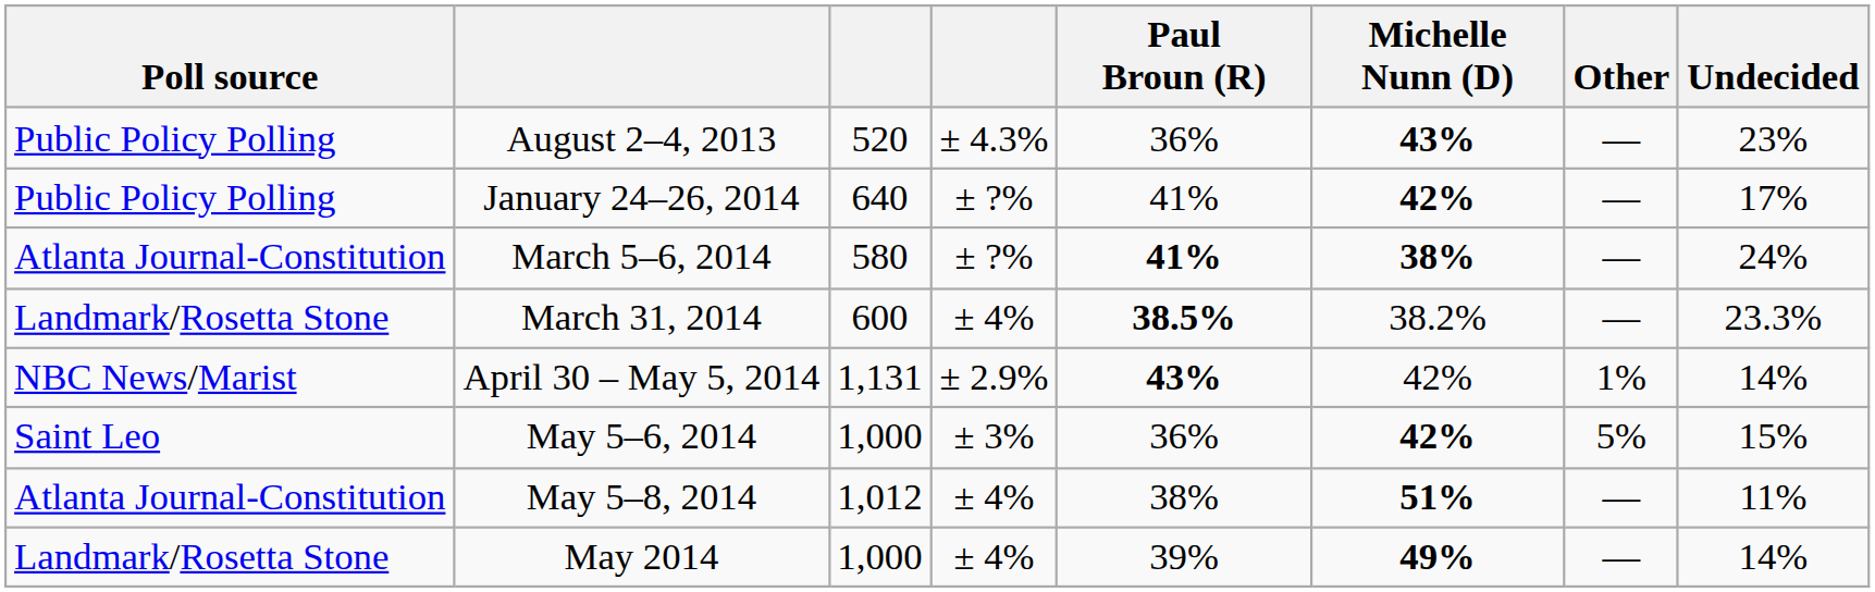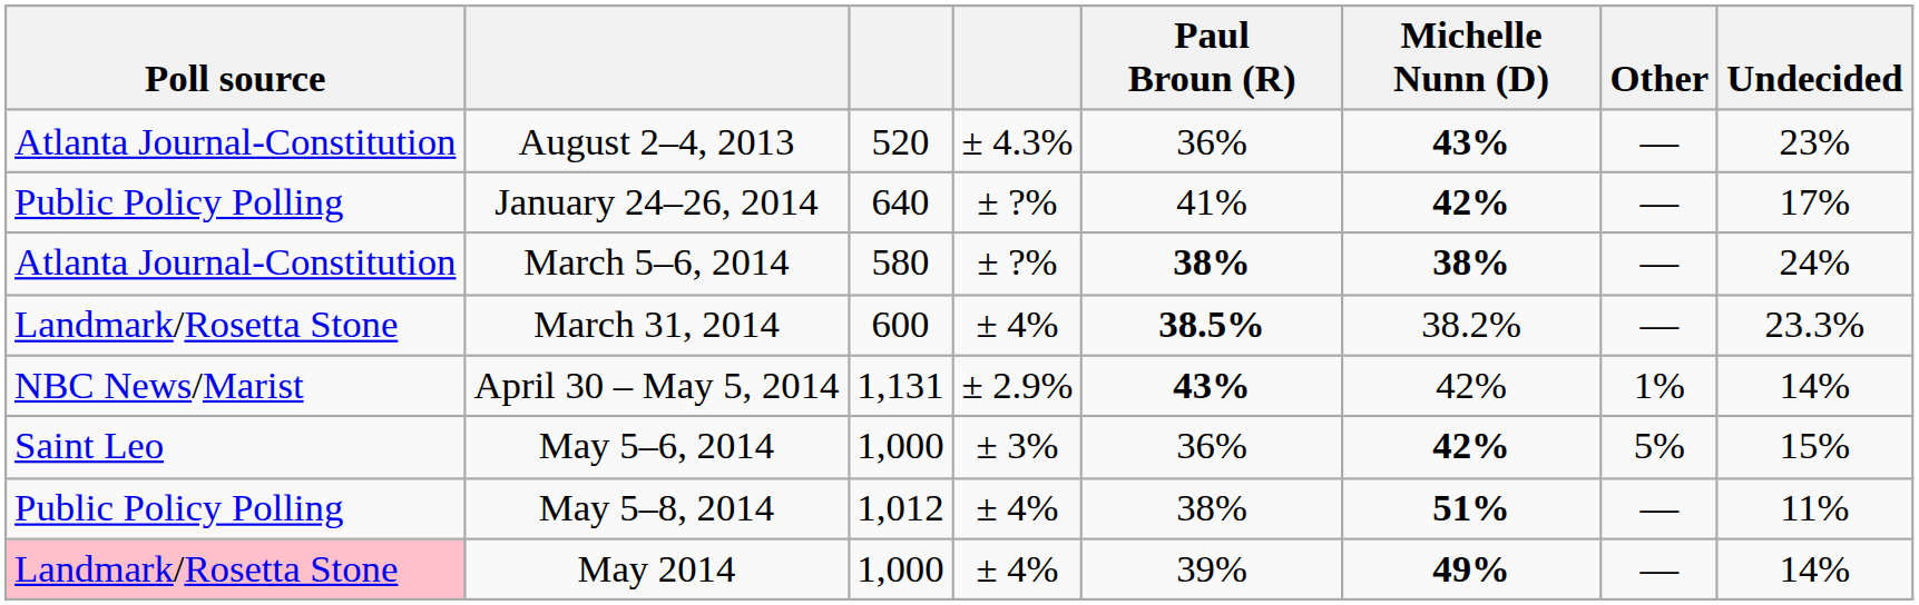 <table class="wikitable" style="text-align:center">
 <tr valign= bottom>
 <th>Poll source</th>
 <th></th>
 <th></th>
 <th></th>
 <th style="width:100px;">Paul<br>Broun (R)</th>
 <th style="width:100px;">Michelle<br>Nunn (D)</th>
 <th>Other</th>
 <th>Undecided</th>
 </tr>
 <tr>
-<td align=left><a href='#'>Public Policy Polling</a></td>
+<td align=left><a href='#'>Atlanta Journal-Constitution</a></td>
 <td>August 2–4, 2013</td>
 <td>520</td>
 <td>± 4.3%</td>
 <td>36%</td>
 <td><strong>43%</strong></td>
 <td>—</td>
 <td>23%</td>
 </tr>
 <tr>
 <td align=left><a href='#'>Public Policy Polling</a></td>
 <td>January 24–26, 2014</td>
 <td>640</td>
 <td>± ?%</td>
 <td>41%</td>
 <td><strong>42%</strong></td>
 <td>—</td>
 <td>17%</td>
 </tr>
 <tr>
 <td align=left><a href='#'>Atlanta Journal-Constitution</a></td>
 <td>March 5–6, 2014</td>
 <td>580</td>
 <td>± ?%</td>
-<td><strong>41%</strong></td>
+<td><strong>38%</strong></td>
 <td><strong>38%</strong></td>
 <td>—</td>
 <td>24%</td>
 </tr>
 <tr>
 <td align=left><a href='#'>Landmark</a>/<a href='#'>Rosetta Stone</a></td>
 <td>March 31, 2014</td>
 <td>600</td>
 <td>± 4%</td>
 <td><strong>38.5%</strong></td>
 <td>38.2%</td>
 <td>—</td>
 <td>23.3%</td>
 </tr>
 <tr>
 <td align=left><a href='#'>NBC News</a>/<a href='#'>Marist</a></td>
 <td>April 30 – May 5, 2014</td>
 <td>1,131</td>
 <td>± 2.9%</td>
 <td><strong>43%</strong></td>
 <td>42%</td>
 <td>1%</td>
 <td>14%</td>
 </tr>
 <tr>
 <td align=left><a href='#'>Saint Leo</a></td>
 <td>May 5–6, 2014</td>
 <td>1,000</td>
 <td>± 3%</td>
 <td>36%</td>
 <td><strong>42%</strong></td>
 <td>5%</td>
 <td>15%</td>
 </tr>
 <tr>
-<td align=left><a href='#'>Atlanta Journal-Constitution</a></td>
+<td align=left><a href='#'>Public Policy Polling</a></td>
 <td>May 5–8, 2014</td>
 <td>1,012</td>
 <td>± 4%</td>
 <td>38%</td>
 <td><strong>51%</strong></td>
 <td>—</td>
 <td>11%</td>
 </tr>
 <tr>
-<td align=left><a href='#'>Landmark</a>/<a href='#'>Rosetta Stone</a></td>
+<td align=left style="background: pink;"><a href='#'>Landmark</a>/<a href='#'>Rosetta Stone</a></td>
 <td>May 2014</td>
 <td>1,000</td>
 <td>± 4%</td>
 <td>39%</td>
 <td><strong>49%</strong></td>
 <td>—</td>
 <td>14%</td>
 </tr>
 </table>
